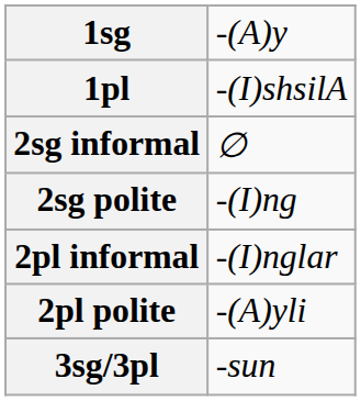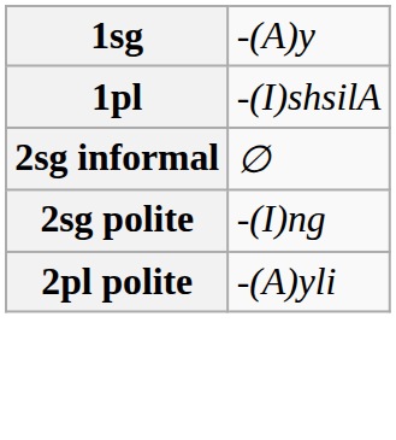 <table class="wikitable">
 <tr>
 <th>1sg</th>
 <td><em>-(A)y</em></td>
 </tr>
 <tr>
 <th>1pl</th>
 <td><em>-(I)shsilA</em></td>
 </tr>
 <tr>
 <th>2sg informal</th>
 <td><em>∅</em></td>
 </tr>
 <tr>
 <th>2sg polite</th>
 <td><em>-(I)ng</em></td>
 </tr>
 <tr>
-<th>2pl informal</th>
-<td><em>-(I)nglar</em></td>
-</tr>
-<tr>
 <th>2pl polite</th>
 <td><em>-(A)yli</em></td>
 </tr>
-<tr>
-<th>3sg/3pl</th>
-<td><em>-sun</em></td>
-</tr>
 </table>
